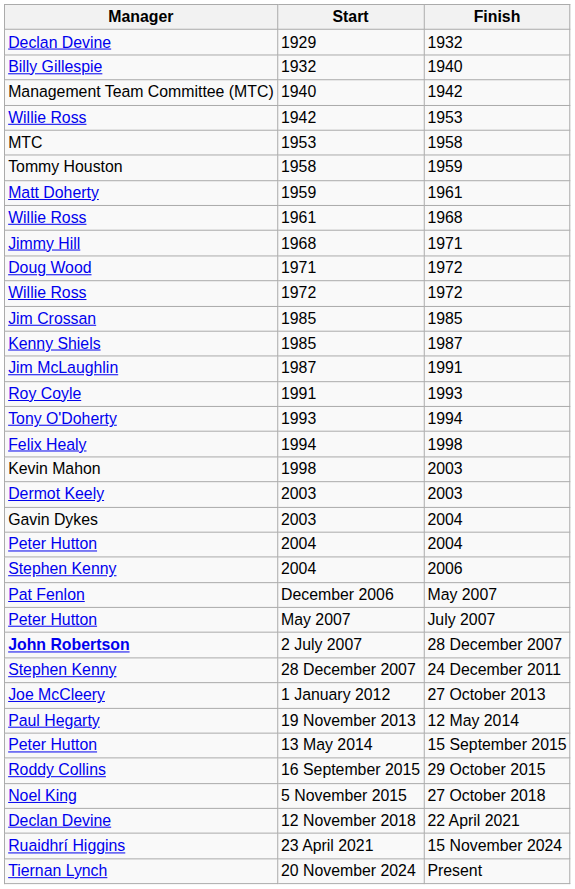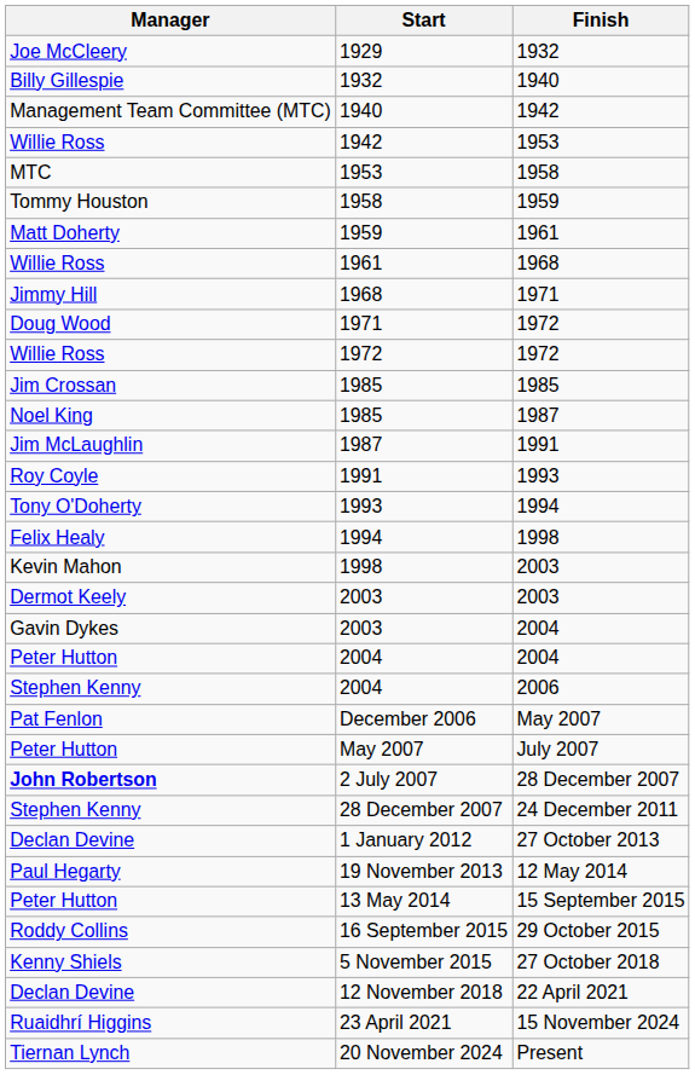 <table class="wikitable align=left">
 <tr>
 <th>Manager</th>
 <th>Start</th>
 <th>Finish</th>
 </tr>
 <tr>
-<td align=left><a href='#'>Declan Devine</a></td>
+<td align=left><a href='#'>Joe McCleery</a></td>
 <td>1929</td>
 <td>1932</td>
 </tr>
 <tr>
 <td align=left><a href='#'>Billy Gillespie</a></td>
 <td>1932</td>
 <td>1940</td>
 </tr>
 <tr>
 <td align=left>Management Team Committee (MTC)</td>
 <td>1940</td>
 <td>1942</td>
 </tr>
 <tr>
 <td align=left><a href='#'>Willie Ross</a></td>
 <td>1942</td>
 <td>1953</td>
 </tr>
 <tr>
 <td align=left>MTC</td>
 <td>1953</td>
 <td>1958</td>
 </tr>
 <tr>
 <td align=left>Tommy Houston</td>
 <td>1958</td>
 <td>1959</td>
 </tr>
 <tr>
 <td align=left><a href='#'>Matt Doherty</a></td>
 <td>1959</td>
 <td>1961</td>
 </tr>
 <tr>
 <td align=left><a href='#'>Willie Ross</a></td>
 <td>1961</td>
 <td>1968</td>
 </tr>
 <tr>
 <td align=left><a href='#'>Jimmy Hill</a></td>
 <td>1968</td>
 <td>1971</td>
 </tr>
 <tr>
 <td align=left><a href='#'>Doug Wood</a></td>
 <td>1971</td>
 <td>1972</td>
 </tr>
 <tr>
 <td align=left><a href='#'>Willie Ross</a></td>
 <td>1972</td>
 <td>1972</td>
 </tr>
 <tr>
 <td align=left><a href='#'>Jim Crossan</a></td>
 <td>1985</td>
 <td>1985</td>
 </tr>
 <tr>
-<td align=left><a href='#'>Kenny Shiels</a></td>
+<td align=left><a href='#'>Noel King</a></td>
 <td>1985</td>
 <td>1987</td>
 </tr>
 <tr>
 <td align=left><a href='#'>Jim McLaughlin</a></td>
 <td>1987</td>
 <td>1991</td>
 </tr>
 <tr>
 <td align=left><a href='#'>Roy Coyle</a></td>
 <td>1991</td>
 <td>1993</td>
 </tr>
 <tr>
 <td align=left><a href='#'>Tony O'Doherty</a></td>
 <td>1993</td>
 <td>1994</td>
 </tr>
 <tr>
 <td align=left><a href='#'>Felix Healy</a></td>
 <td>1994</td>
 <td>1998</td>
 </tr>
 <tr>
 <td align=left>Kevin Mahon</td>
 <td>1998</td>
 <td>2003</td>
 </tr>
 <tr>
 <td align=left><a href='#'>Dermot Keely</a></td>
 <td>2003</td>
 <td>2003</td>
 </tr>
 <tr>
 <td align=left>Gavin Dykes</td>
 <td>2003</td>
 <td>2004</td>
 </tr>
 <tr>
 <td align=left><a href='#'>Peter Hutton</a></td>
 <td>2004</td>
 <td>2004</td>
 </tr>
 <tr>
 <td align=left><a href='#'>Stephen Kenny</a></td>
 <td>2004</td>
 <td>2006</td>
 </tr>
 <tr>
 <td align=left><a href='#'>Pat Fenlon</a></td>
 <td>December 2006</td>
 <td>May 2007</td>
 </tr>
 <tr>
 <td align=left><a href='#'>Peter Hutton</a></td>
 <td>May 2007</td>
 <td>July 2007</td>
 </tr>
 <tr>
 <td align=left><strong><a href='#'>John Robertson</a></strong></td>
 <td>2 July 2007</td>
 <td>28 December 2007</td>
 </tr>
 <tr>
 <td align=left><a href='#'>Stephen Kenny</a></td>
 <td>28 December 2007</td>
 <td>24 December 2011</td>
 </tr>
 <tr>
-<td align=left><a href='#'>Joe McCleery</a></td>
+<td align=left><a href='#'>Declan Devine</a></td>
 <td>1 January 2012</td>
 <td>27 October 2013</td>
 </tr>
 <tr>
 <td align=left><a href='#'>Paul Hegarty</a></td>
 <td>19 November 2013</td>
 <td>12 May 2014</td>
 </tr>
 <tr>
 <td align=left><a href='#'>Peter Hutton</a></td>
 <td>13 May 2014</td>
 <td>15 September 2015</td>
 </tr>
 <tr>
 <td align=left><a href='#'>Roddy Collins</a></td>
 <td>16 September 2015</td>
 <td>29 October 2015</td>
 </tr>
 <tr>
-<td align=left><a href='#'>Noel King</a></td>
+<td align=left><a href='#'>Kenny Shiels</a></td>
 <td>5 November 2015</td>
 <td>27 October 2018</td>
 </tr>
 <tr>
 <td align=left><a href='#'>Declan Devine</a></td>
 <td>12 November 2018</td>
 <td>22 April 2021</td>
 </tr>
 <tr>
 <td align=left><a href='#'>Ruaidhrí Higgins</a></td>
 <td>23 April 2021</td>
 <td>15 November 2024</td>
 </tr>
 <tr>
 <td align=left><a href='#'>Tiernan Lynch</a></td>
 <td>20 November 2024</td>
 <td>Present</td>
 </tr>
 </table>
